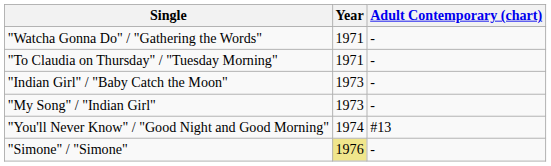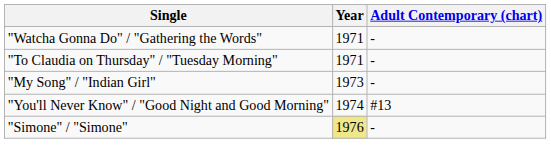 <table class="wikitable">
 <tr>
 <th>Single</th>
 <th>Year</th>
 <th><a href='#'>Adult Contemporary (chart)</a></th>
 </tr>
 <tr>
 <td>"Watcha Gonna Do" / "Gathering the Words"</td>
 <td>1971</td>
 <td>-</td>
 </tr>
 <tr>
 <td>"To Claudia on Thursday" / "Tuesday Morning"</td>
 <td>1971</td>
-<td>-</td>
-</tr>
-<tr>
-<td>"Indian Girl" / "Baby Catch the Moon"</td>
-<td>1973</td>
 <td>-</td>
 </tr>
 <tr>
 <td>"My Song" / "Indian Girl"</td>
 <td>1973</td>
 <td>-</td>
 </tr>
 <tr>
 <td>"You'll Never Know" / "Good Night and Good Morning"</td>
 <td>1974</td>
 <td>#13</td>
 </tr>
 <tr>
 <td>"Simone" / "Simone"</td>
 <td style="background: khaki;">1976</td>
 <td>-</td>
 </tr>
 </table>
